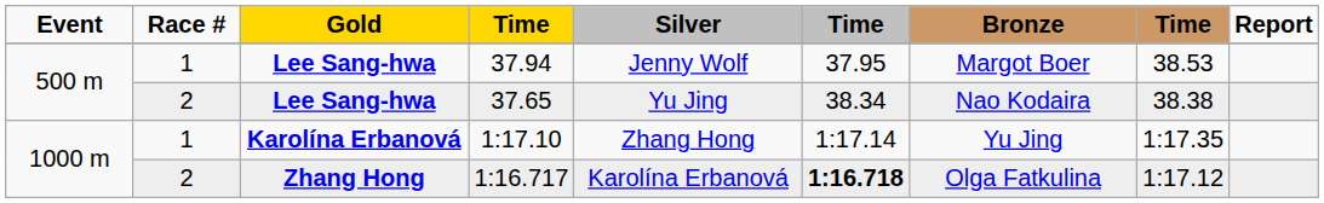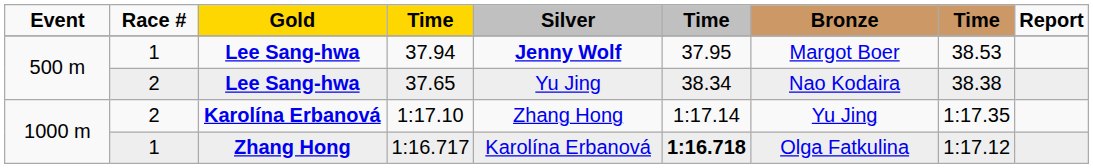 <table class="wikitable">
 <tr>
 <td width="80" align="center"><strong>Event</strong></td>
 <td width="65" align="center"><strong>Race #</strong></td>
 <td width="150" bgcolor="gold" align="center"><strong>Gold</strong></td>
 <td width="50" bgcolor="gold" align="center"><strong>Time</strong></td>
 <td width="150" bgcolor="silver" align="center"><strong>Silver</strong></td>
 <td width="50" bgcolor="silver" align="center"><strong>Time</strong></td>
 <td width="150" bgcolor="#CC9966" align="center"><strong>Bronze</strong></td>
 <td width="50" bgcolor="#CC9966" align="center"><strong>Time</strong></td>
 <td width="50" align="center"><strong>Report</strong></td>
 </tr>
 <tr bgcolor="#cccccc">
 </tr>
 <tr>
 <td rowspan=2 align="center">500 m</td>
 <td align="center">1</td>
 <td align="center"><strong><a href='#'>Lee Sang-hwa</a></strong><br><small></small></td>
 <td align="center">37.94</td>
-<td align="center"><a href='#'>Jenny Wolf</a><br><small></small></td>
+<td align="center"><strong><a href='#'>Jenny Wolf</a><br><small></small></strong></td>
 <td align="center">37.95</td>
 <td align="center"><a href='#'>Margot Boer</a><br><small></small></td>
 <td align="center">38.53</td>
 <td align="center"></td>
 </tr>
 <tr bgcolor="#eeeeee">
 <td align="center">2</td>
 <td align="center"><strong><a href='#'>Lee Sang-hwa</a></strong><br><small></small></td>
 <td align="center">37.65</td>
 <td align="center"><a href='#'>Yu Jing</a><br><small></small></td>
 <td align="center">38.34</td>
 <td align="center"><a href='#'>Nao Kodaira</a><br><small></small></td>
 <td align="center">38.38</td>
 <td align="center"></td>
 </tr>
 <tr>
 <td rowspan=2 align="center">1000 m</td>
-<td align="center">1</td>
+<td align="center">2</td>
 <td align="center"><strong><a href='#'>Karolína Erbanová</a></strong><br><small></small></td>
 <td align="center">1:17.10</td>
 <td align="center"><a href='#'>Zhang Hong</a><br><small></small></td>
 <td align="center">1:17.14</td>
 <td align="center"><a href='#'>Yu Jing</a><br><small></small></td>
 <td align="center">1:17.35</td>
 <td align="center"></td>
 </tr>
 <tr bgcolor="#eeeeee">
-<td align="center">2</td>
+<td align="center">1</td>
 <td align="center"><strong><a href='#'>Zhang Hong</a></strong><br><small></small></td>
 <td align="center">1:16.717</td>
 <td align="center"><a href='#'>Karolína Erbanová</a><br><small></small></td>
 <td align="center"><strong>1:16.718</strong></td>
 <td align="center"><a href='#'>Olga Fatkulina</a><br><small></small></td>
 <td align="center">1:17.12</td>
 <td align="center"></td>
 </tr>
 </table>
